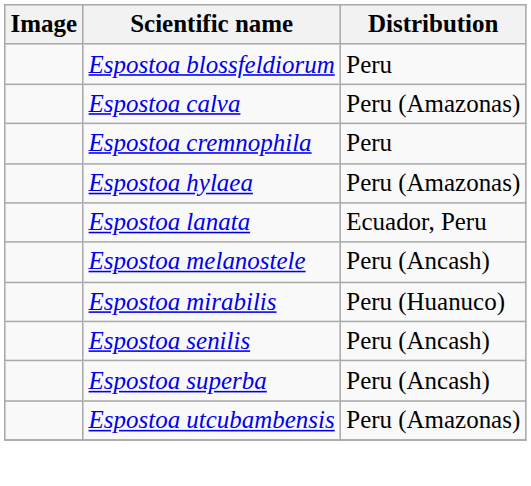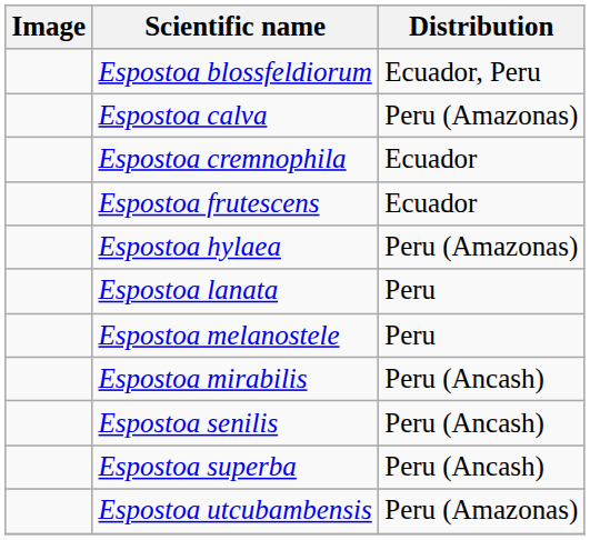 <table class="wikitable">
 <tr>
 <th>Image</th>
 <th>Scientific name</th>
 <th>Distribution</th>
 </tr>
 <tr>
 <td></td>
 <td><em><a href='#'>Espostoa blossfeldiorum</a></em> </td>
-<td>Peru</td>
+<td>Ecuador, Peru</td>
 </tr>
 <tr>
 <td></td>
 <td><em><a href='#'>Espostoa calva</a></em> </td>
 <td>Peru (Amazonas)</td>
 </tr>
 <tr>
 <td></td>
 <td><em><a href='#'>Espostoa cremnophila</a></em> </td>
-<td>Peru</td>
+<td>Ecuador</td>
+</tr>
+<tr>
+<td></td>
+<td><em><a href='#'>Espostoa frutescens</a></em> </td>
+<td>Ecuador</td>
 </tr>
 <tr>
 <td></td>
 <td><em><a href='#'>Espostoa hylaea</a></em> </td>
 <td>Peru (Amazonas)</td>
 </tr>
 <tr>
 <td></td>
 <td><em><a href='#'>Espostoa lanata</a></em> </td>
-<td>Ecuador, Peru</td>
+<td>Peru</td>
 </tr>
 <tr>
 <td></td>
 <td><em><a href='#'>Espostoa melanostele</a></em> </td>
-<td>Peru (Ancash)</td>
+<td>Peru</td>
 </tr>
 <tr>
 <td></td>
 <td><em><a href='#'>Espostoa mirabilis</a></em> </td>
-<td>Peru (Huanuco)</td>
+<td>Peru (Ancash)</td>
 </tr>
 <tr>
 <td></td>
 <td><em><a href='#'>Espostoa senilis</a></em> </td>
 <td>Peru (Ancash)</td>
 </tr>
 <tr>
 <td></td>
 <td><em><a href='#'>Espostoa superba</a></em> </td>
 <td>Peru (Ancash)</td>
 </tr>
 <tr>
 <td></td>
 <td><em><a href='#'>Espostoa utcubambensis</a></em> </td>
 <td>Peru (Amazonas)</td>
 </tr>
 <tr>
 </tr>
 </table>
